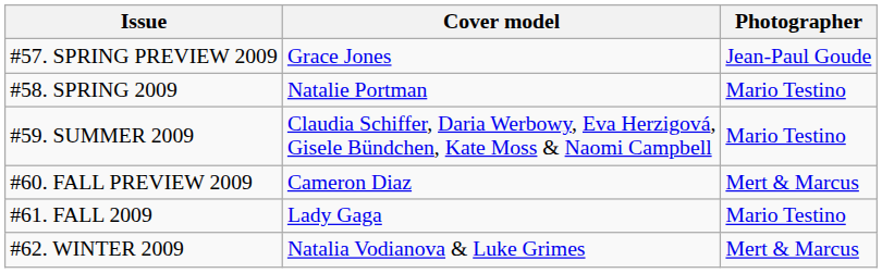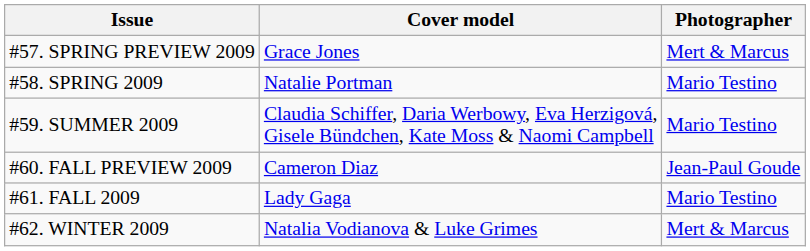 <table class="sortable wikitable">
 <tr>
 <th>Issue</th>
 <th>Cover model</th>
 <th>Photographer</th>
 </tr>
 <tr>
 <td>#57. SPRING PREVIEW 2009</td>
 <td><a href='#'>Grace Jones</a></td>
-<td><a href='#'>Jean-Paul Goude</a></td>
+<td><a href='#'>Mert & Marcus</a></td>
 </tr>
 <tr>
 <td>#58. SPRING 2009</td>
 <td><a href='#'>Natalie Portman</a></td>
 <td><a href='#'>Mario Testino</a></td>
 </tr>
 <tr>
 <td>#59. SUMMER 2009</td>
 <td><a href='#'>Claudia Schiffer</a>, <a href='#'>Daria Werbowy</a>, <a href='#'>Eva Herzigová</a>,<br><a href='#'>Gisele Bündchen</a>, <a href='#'>Kate Moss</a> & <a href='#'>Naomi Campbell</a></td>
 <td><a href='#'>Mario Testino</a></td>
 </tr>
 <tr>
 <td>#60. FALL PREVIEW 2009</td>
 <td><a href='#'>Cameron Diaz</a></td>
-<td><a href='#'>Mert & Marcus</a></td>
+<td><a href='#'>Jean-Paul Goude</a></td>
 </tr>
 <tr>
 <td>#61. FALL 2009</td>
 <td><a href='#'>Lady Gaga</a></td>
 <td><a href='#'>Mario Testino</a></td>
 </tr>
 <tr>
 <td>#62. WINTER 2009</td>
 <td><a href='#'>Natalia Vodianova</a> & <a href='#'>Luke Grimes</a></td>
 <td><a href='#'>Mert & Marcus</a></td>
 </tr>
 </table>
